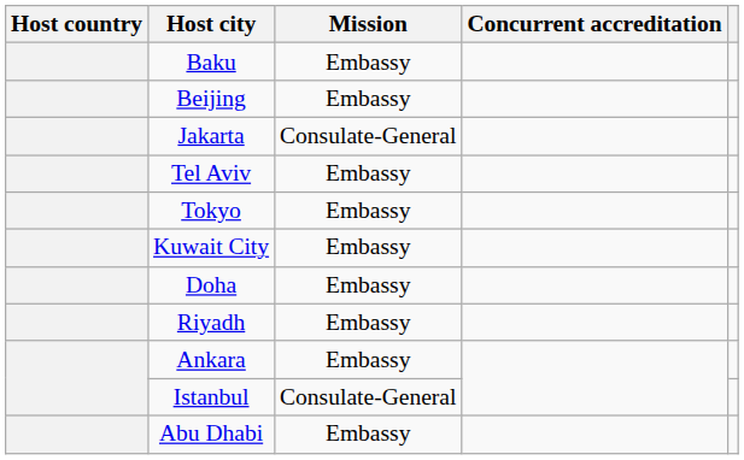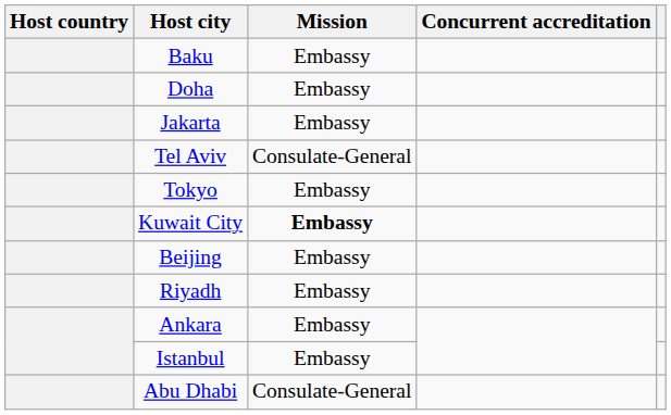 <table class="wikitable plainrowheaders" style="text-align:center;">
 <tr>
 <th scope="col">Host country</th>
 <th scope="col">Host city</th>
 <th scope="col">Mission</th>
 <th scope="col">Concurrent accreditation</th>
 <th scope="col"></th>
 </tr>
 <tr>
 <th scope="row"></th>
 <td><a href='#'>Baku</a></td>
 <td>Embassy</td>
 <td></td>
 <td></td>
 </tr>
 <tr>
 <th scope="row"></th>
-<td><a href='#'>Beijing</a></td>
+<td><a href='#'>Doha</a></td>
 <td>Embassy</td>
 <td></td>
 <td></td>
 </tr>
 <tr>
 <th scope="row"></th>
 <td><a href='#'>Jakarta</a></td>
-<td>Consulate-General</td>
+<td>Embassy</td>
 <td></td>
 <td></td>
 </tr>
 <tr>
 <th scope="row"></th>
 <td><a href='#'>Tel Aviv</a></td>
-<td>Embassy</td>
+<td>Consulate-General</td>
 <td></td>
 <td></td>
 </tr>
 <tr>
 <th scope="row"></th>
 <td><a href='#'>Tokyo</a></td>
 <td>Embassy</td>
 <td></td>
 <td></td>
 </tr>
 <tr>
 <th scope="row"></th>
 <td><a href='#'>Kuwait City</a></td>
-<td>Embassy</td>
+<td><strong>Embassy</strong></td>
 <td></td>
 <td></td>
 </tr>
 <tr>
 <th scope="row"></th>
-<td><a href='#'>Doha</a></td>
+<td><a href='#'>Beijing</a></td>
 <td>Embassy</td>
 <td></td>
 <td></td>
 </tr>
 <tr>
 <th scope="row"></th>
 <td><a href='#'>Riyadh</a></td>
 <td>Embassy</td>
 <td></td>
 <td></td>
 </tr>
 <tr>
 <th scope="row" rowspan="2"></th>
 <td><a href='#'>Ankara</a></td>
 <td>Embassy</td>
 <td rowspan="2"></td>
 <td></td>
 </tr>
 <tr>
 <td><a href='#'>Istanbul</a></td>
-<td>Consulate-General</td>
+<td>Embassy</td>
 <td></td>
 </tr>
 <tr>
 <th scope="row"></th>
 <td><a href='#'>Abu Dhabi</a></td>
-<td>Embassy</td>
+<td>Consulate-General</td>
 <td></td>
 <td></td>
 </tr>
 </table>
